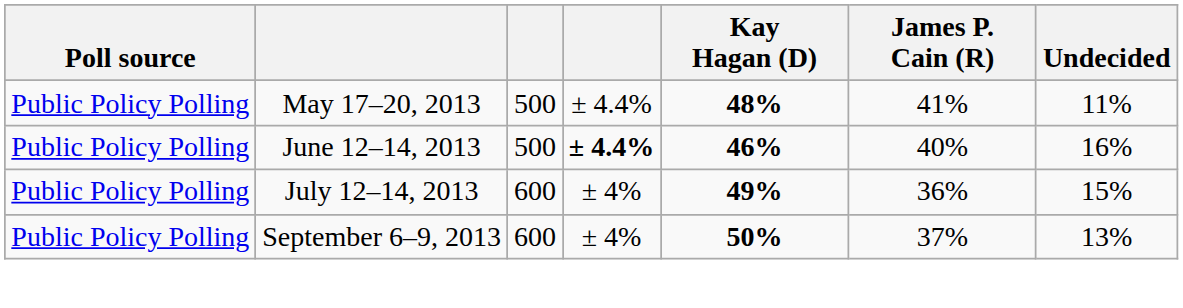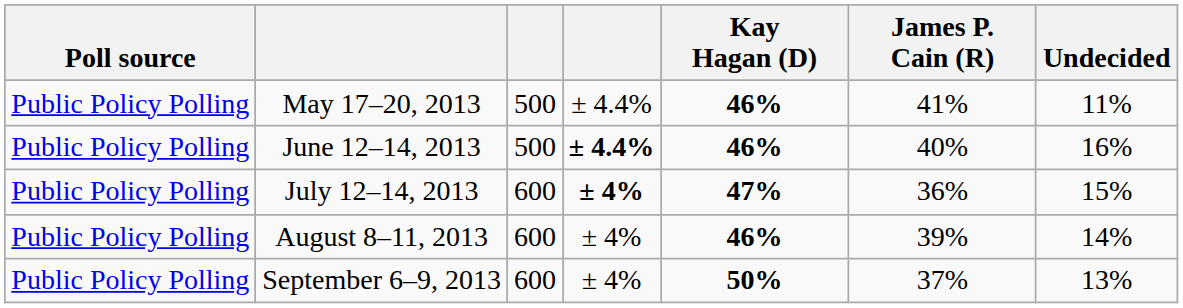 <table class="wikitable" style="text-align:center">
 <tr valign= bottom>
 <th>Poll source</th>
 <th></th>
 <th></th>
 <th></th>
 <th style="width:100px;">Kay<br>Hagan (D)</th>
 <th style="width:100px;">James P.<br>Cain (R)</th>
 <th>Undecided</th>
 </tr>
 <tr>
 <td align=left><a href='#'>Public Policy Polling</a></td>
 <td>May 17–20, 2013</td>
 <td>500</td>
 <td>± 4.4%</td>
-<td><strong>48%</strong></td>
+<td><strong>46%</strong></td>
 <td>41%</td>
 <td>11%</td>
 </tr>
 <tr>
 <td align=left><a href='#'>Public Policy Polling</a></td>
 <td>June 12–14, 2013</td>
 <td>500</td>
 <td><strong>± 4.4%</strong></td>
 <td><strong>46%</strong></td>
 <td>40%</td>
 <td>16%</td>
 </tr>
 <tr>
 <td align=left><a href='#'>Public Policy Polling</a></td>
 <td>July 12–14, 2013</td>
 <td>600</td>
-<td>± 4%</td>
-<td><strong>49%</strong></td>
+<td><strong>± 4%</strong></td>
+<td><strong>47%</strong></td>
 <td>36%</td>
 <td>15%</td>
+</tr>
+<tr>
+<td align=left><a href='#'>Public Policy Polling</a></td>
+<td>August 8–11, 2013</td>
+<td>600</td>
+<td>± 4%</td>
+<td><strong>46%</strong></td>
+<td>39%</td>
+<td>14%</td>
 </tr>
 <tr>
 <td align=left><a href='#'>Public Policy Polling</a></td>
 <td>September 6–9, 2013</td>
 <td>600</td>
 <td>± 4%</td>
 <td><strong>50%</strong></td>
 <td>37%</td>
 <td>13%</td>
 </tr>
 </table>
